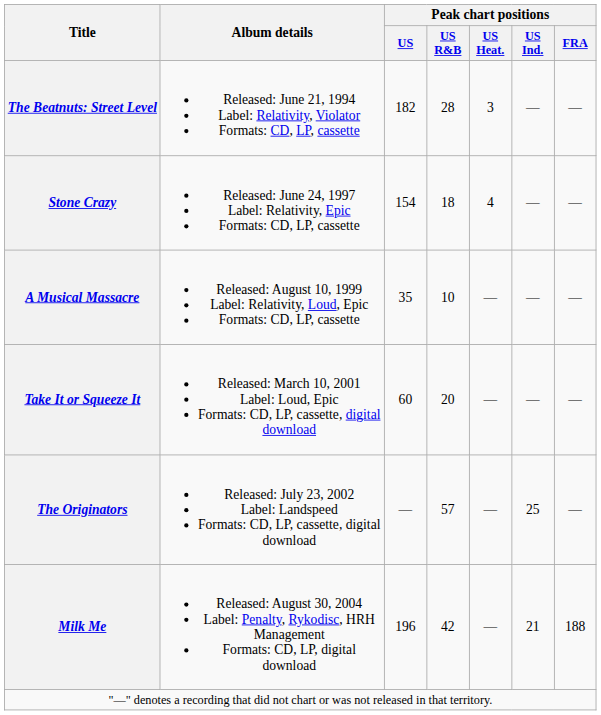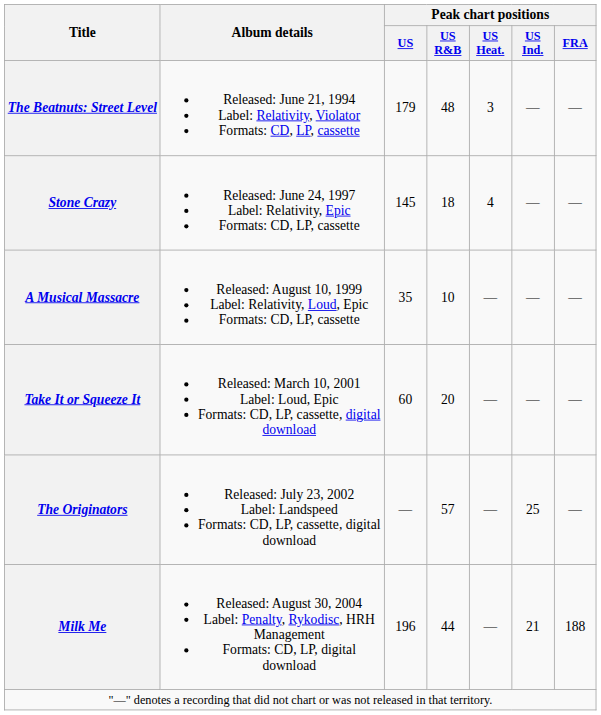 <table class="wikitable plainrowheaders" style="text-align:center;" border="1">
 <tr>
 <th scope="col" rowspan="2" style="width:11em;">Title</th>
 <th scope="col" rowspan="2" style="width:16em;">Album details</th>
 <th scope="col" colspan="5">Peak chart positions</th>
 </tr>
 <tr>
 <th scope="col" style="width:3em;font-size:90%;"><a href='#'>US</a><br></th>
 <th scope="col" style="width:3em;font-size:90%;"><a href='#'>US<br>R&B</a><br></th>
 <th scope="col" style="width:3em;font-size:90%;"><a href='#'>US<br>Heat.</a><br></th>
 <th scope="col" style="width:3em;font-size:90%;"><a href='#'>US<br>Ind.</a><br></th>
 <th scope="col" style="width:3em;font-size:90%;"><a href='#'>FRA</a><br></th>
 </tr>
 <tr>
 <th scope="row"><em><a href='#'>The Beatnuts: Street Level</a></em></th>
 <td><br><ul><li>Released: June 21, 1994</li><li>Label: <a href='#'>Relativity</a>, <a href='#'>Violator</a></li><li>Formats: <a href='#'>CD</a>, <a href='#'>LP</a>, <a href='#'>cassette</a></li></ul></td>
-<td>182</td>
-<td>28</td>
+<td>179</td>
+<td>48</td>
 <td>3</td>
 <td>—</td>
 <td>—</td>
 </tr>
 <tr>
 <th scope="row"><em><a href='#'>Stone Crazy</a></em></th>
 <td><br><ul><li>Released: June 24, 1997</li><li>Label: Relativity, <a href='#'>Epic</a></li><li>Formats: CD, LP, cassette</li></ul></td>
-<td>154</td>
+<td>145</td>
 <td>18</td>
 <td>4</td>
 <td>—</td>
 <td>—</td>
 </tr>
 <tr>
 <th scope="row"><em><a href='#'>A Musical Massacre</a></em></th>
 <td><br><ul><li>Released: August 10, 1999</li><li>Label: Relativity, <a href='#'>Loud</a>, Epic</li><li>Formats: CD, LP, cassette</li></ul></td>
 <td>35</td>
 <td>10</td>
 <td>—</td>
 <td>—</td>
 <td>—</td>
 </tr>
 <tr>
 <th scope="row"><em><a href='#'>Take It or Squeeze It</a></em></th>
 <td><br><ul><li>Released: March 10, 2001</li><li>Label: Loud, Epic</li><li>Formats: CD, LP, cassette, <a href='#'>digital download</a></li></ul></td>
 <td>60</td>
 <td>20</td>
 <td>—</td>
 <td>—</td>
 <td>—</td>
 </tr>
 <tr>
 <th scope="row"><em><a href='#'>The Originators</a></em></th>
 <td><br><ul><li>Released: July 23, 2002</li><li>Label: Landspeed</li><li>Formats: CD, LP, cassette, digital download</li></ul></td>
 <td>—</td>
 <td>57</td>
 <td>—</td>
 <td>25</td>
 <td>—</td>
 </tr>
 <tr>
 <th scope="row"><em><a href='#'>Milk Me</a></em></th>
 <td><br><ul><li>Released: August 30, 2004</li><li>Label: <a href='#'>Penalty</a>, <a href='#'>Rykodisc</a>, HRH Management</li><li>Formats: CD, LP, digital download</li></ul></td>
 <td>196</td>
-<td>42</td>
+<td>44</td>
 <td>—</td>
 <td>21</td>
 <td>188</td>
 </tr>
 <tr>
 <td colspan="14" style="font-size:90%">"—" denotes a recording that did not chart or was not released in that territory.</td>
 </tr>
 </table>
